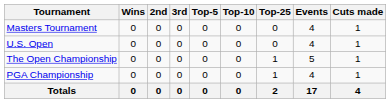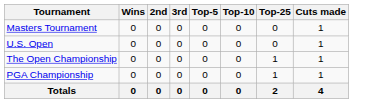 <table class=wikitable style=text-align:center>
 <tr>
 <th>Tournament</th>
 <th>Wins</th>
 <th>2nd</th>
 <th>3rd</th>
 <th>Top-5</th>
 <th>Top-10</th>
 <th>Top-25</th>
-<th>Events</th>
 <th>Cuts made</th>
 </tr>
 <tr>
 <td align=left><a href='#'>Masters Tournament</a></td>
 <td>0</td>
 <td>0</td>
 <td>0</td>
 <td>0</td>
 <td>0</td>
 <td>0</td>
-<td>4</td>
 <td>1</td>
 </tr>
 <tr>
 <td align=left><a href='#'>U.S. Open</a></td>
 <td>0</td>
 <td>0</td>
 <td>0</td>
 <td>0</td>
 <td>0</td>
 <td>0</td>
-<td>4</td>
 <td>1</td>
 </tr>
 <tr>
 <td align=left><a href='#'>The Open Championship</a></td>
 <td>0</td>
 <td>0</td>
 <td>0</td>
 <td>0</td>
 <td>0</td>
 <td>1</td>
-<td>5</td>
 <td>1</td>
 </tr>
 <tr>
 <td align=left><a href='#'>PGA Championship</a></td>
 <td>0</td>
 <td>0</td>
 <td>0</td>
 <td>0</td>
 <td>0</td>
 <td>1</td>
-<td>4</td>
 <td>1</td>
 </tr>
 <tr>
 <th>Totals</th>
 <th>0</th>
 <th>0</th>
 <th>0</th>
 <th>0</th>
 <th>0</th>
 <th>2</th>
-<th>17</th>
 <th>4</th>
 </tr>
 </table>
